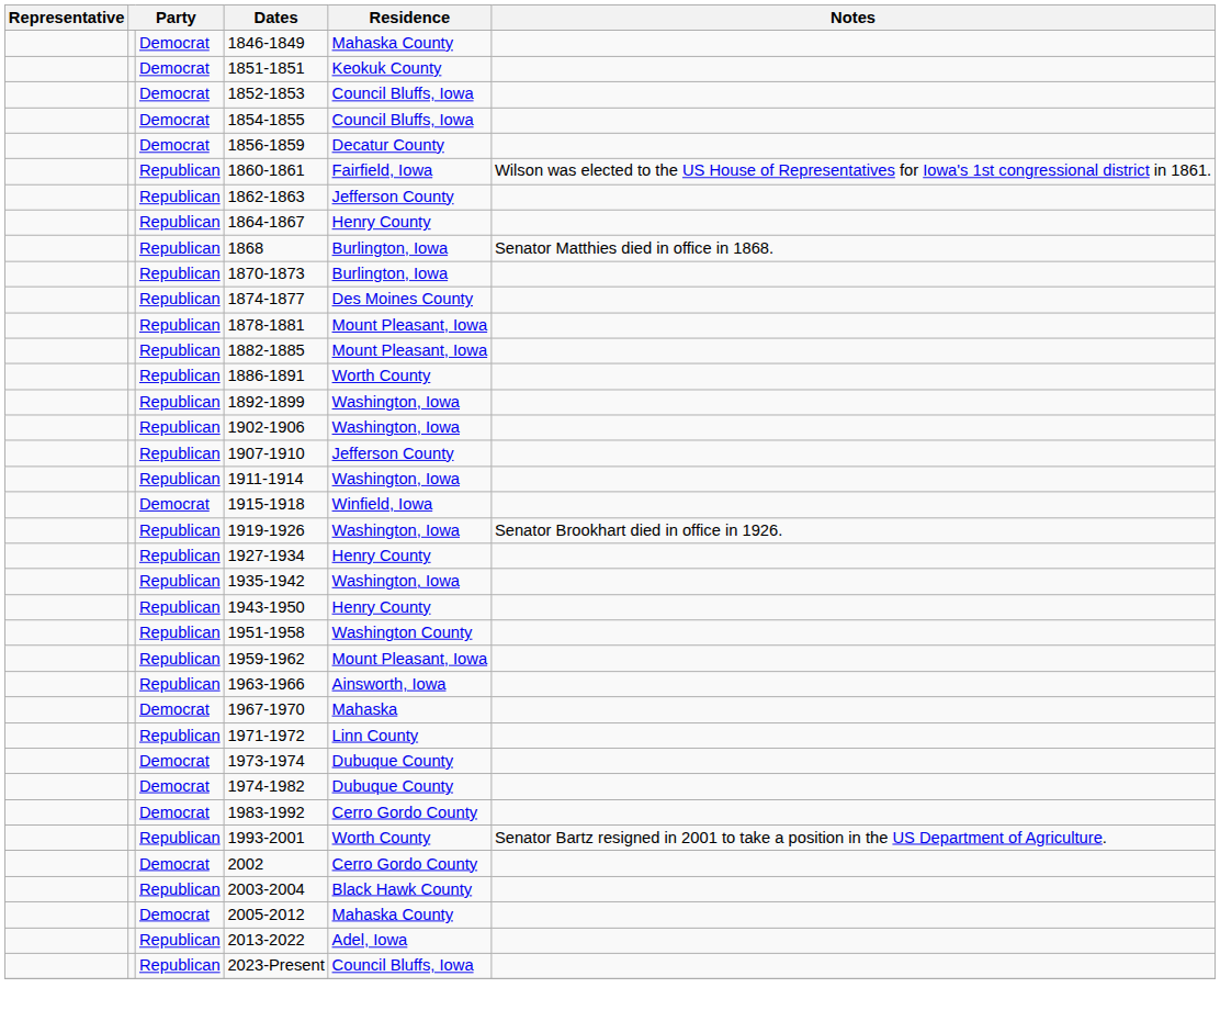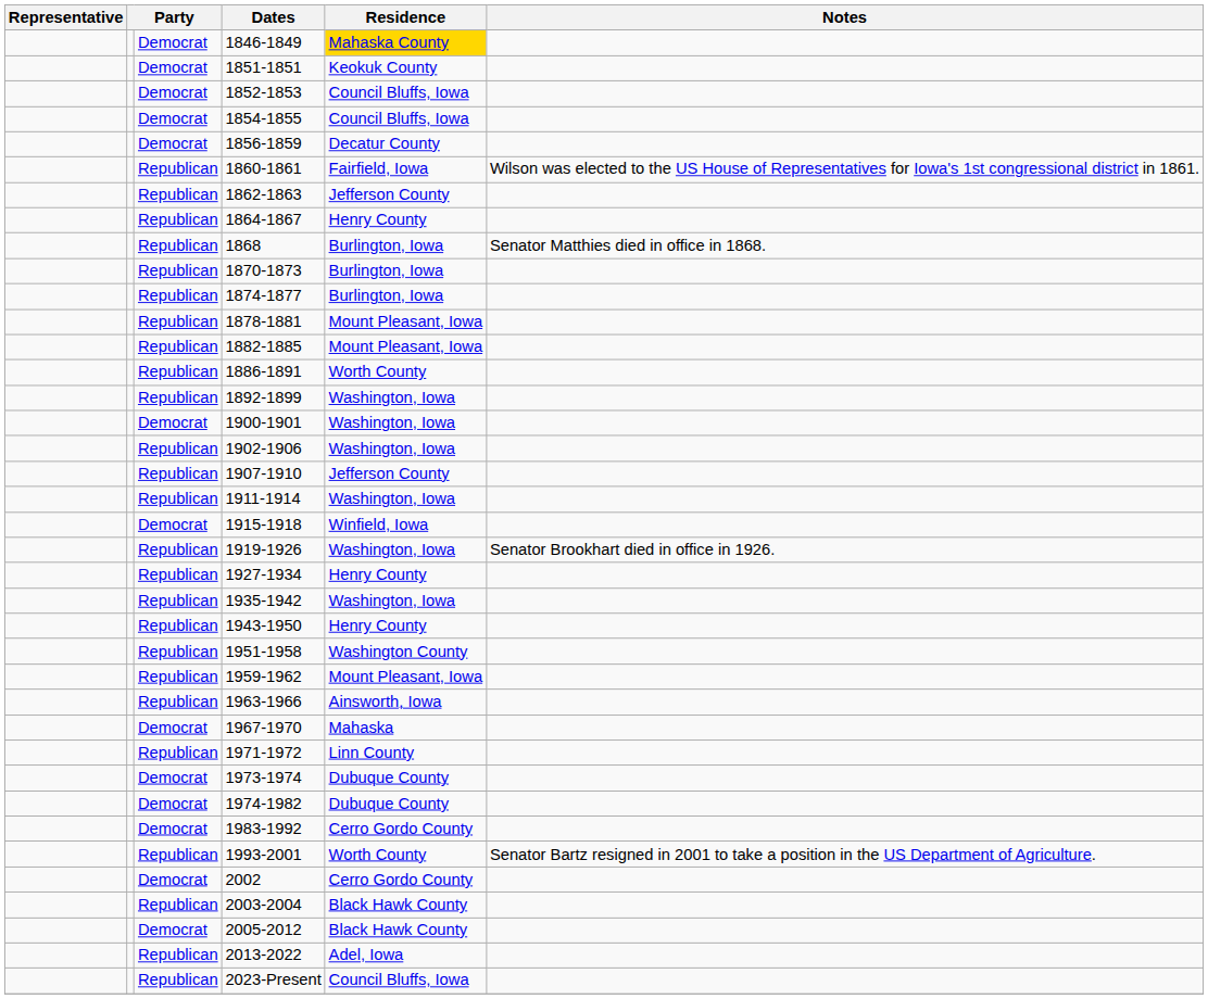 <table class="sortable wikitable">
 <tr valign=bottom>
 <th>Representative</th>
 <th colspan="2">Party</th>
 <th>Dates</th>
 <th>Residence</th>
 <th>Notes</th>
 </tr>
 <tr>
 <td></td>
 <td bgcolor=></td>
 <td><a href='#'>Democrat</a></td>
 <td>1846-1849</td>
-<td><a href='#'>Mahaska County</a></td>
+<td style="background: gold;"><a href='#'>Mahaska County</a></td>
 <td></td>
 </tr>
 <tr>
 <td></td>
 <td bgcolor=></td>
 <td><a href='#'>Democrat</a></td>
 <td>1851-1851</td>
 <td><a href='#'>Keokuk County</a></td>
 <td></td>
 </tr>
 <tr>
 <td></td>
 <td bgcolor=></td>
 <td><a href='#'>Democrat</a></td>
 <td>1852-1853</td>
 <td><a href='#'>Council Bluffs, Iowa</a></td>
 <td></td>
 </tr>
 <tr>
 <td></td>
 <td bgcolor=></td>
 <td><a href='#'>Democrat</a></td>
 <td>1854-1855</td>
 <td><a href='#'>Council Bluffs, Iowa</a></td>
 <td></td>
 </tr>
 <tr>
 <td></td>
 <td bgcolor=></td>
 <td><a href='#'>Democrat</a></td>
 <td>1856-1859</td>
 <td><a href='#'>Decatur County</a></td>
 <td></td>
 </tr>
 <tr>
 <td></td>
 <td bgcolor=></td>
 <td><a href='#'>Republican</a></td>
 <td>1860-1861</td>
 <td><a href='#'>Fairfield, Iowa</a></td>
 <td>Wilson was elected to the <a href='#'>US House of Representatives</a> for <a href='#'>Iowa's 1st congressional district</a> in 1861.</td>
 </tr>
 <tr>
 <td></td>
 <td bgcolor=></td>
 <td><a href='#'>Republican</a></td>
 <td>1862-1863</td>
 <td><a href='#'>Jefferson County</a></td>
 <td></td>
 </tr>
 <tr>
 <td></td>
 <td bgcolor=></td>
 <td><a href='#'>Republican</a></td>
 <td>1864-1867</td>
 <td><a href='#'>Henry County</a></td>
 <td></td>
 </tr>
 <tr>
 <td></td>
 <td bgcolor=></td>
 <td><a href='#'>Republican</a></td>
 <td>1868</td>
 <td><a href='#'>Burlington, Iowa</a></td>
 <td>Senator Matthies died in office in 1868.</td>
 </tr>
 <tr>
 <td></td>
 <td bgcolor=></td>
 <td><a href='#'>Republican</a></td>
 <td>1870-1873</td>
 <td><a href='#'>Burlington, Iowa</a></td>
 <td></td>
 </tr>
 <tr>
 <td></td>
 <td bgcolor=></td>
 <td><a href='#'>Republican</a></td>
 <td>1874-1877</td>
-<td><a href='#'>Des Moines County</a></td>
+<td><a href='#'>Burlington, Iowa</a></td>
 <td></td>
 </tr>
 <tr>
 <td></td>
 <td bgcolor=></td>
 <td><a href='#'>Republican</a></td>
 <td>1878-1881</td>
 <td><a href='#'>Mount Pleasant, Iowa</a></td>
 <td></td>
 </tr>
 <tr>
 <td></td>
 <td bgcolor=></td>
 <td><a href='#'>Republican</a></td>
 <td>1882-1885</td>
 <td><a href='#'>Mount Pleasant, Iowa</a></td>
 <td></td>
 </tr>
 <tr>
 <td></td>
 <td bgcolor=></td>
 <td><a href='#'>Republican</a></td>
 <td>1886-1891</td>
 <td><a href='#'>Worth County</a></td>
 <td></td>
 </tr>
 <tr>
 <td></td>
 <td bgcolor=></td>
 <td><a href='#'>Republican</a></td>
 <td>1892-1899</td>
+<td><a href='#'>Washington, Iowa</a></td>
+<td></td>
+</tr>
+<tr>
+<td></td>
+<td bgcolor=></td>
+<td><a href='#'>Democrat</a></td>
+<td>1900-1901</td>
 <td><a href='#'>Washington, Iowa</a></td>
 <td></td>
 </tr>
 <tr>
 <td></td>
 <td bgcolor=></td>
 <td><a href='#'>Republican</a></td>
 <td>1902-1906</td>
 <td><a href='#'>Washington, Iowa</a></td>
 <td></td>
 </tr>
 <tr>
 <td></td>
 <td bgcolor=></td>
 <td><a href='#'>Republican</a></td>
 <td>1907-1910</td>
 <td><a href='#'>Jefferson County</a></td>
 <td></td>
 </tr>
 <tr>
 <td></td>
 <td bgcolor=></td>
 <td><a href='#'>Republican</a></td>
 <td>1911-1914</td>
 <td><a href='#'>Washington, Iowa</a></td>
 <td></td>
 </tr>
 <tr>
 <td></td>
 <td bgcolor=></td>
 <td><a href='#'>Democrat</a></td>
 <td>1915-1918</td>
 <td><a href='#'>Winfield, Iowa</a></td>
 <td></td>
 </tr>
 <tr>
 <td></td>
 <td bgcolor=></td>
 <td><a href='#'>Republican</a></td>
 <td>1919-1926</td>
 <td><a href='#'>Washington, Iowa</a></td>
 <td>Senator Brookhart died in office in 1926.</td>
 </tr>
 <tr>
 <td></td>
 <td bgcolor=></td>
 <td><a href='#'>Republican</a></td>
 <td>1927-1934</td>
 <td><a href='#'>Henry County</a></td>
 <td></td>
 </tr>
 <tr>
 <td></td>
 <td bgcolor=></td>
 <td><a href='#'>Republican</a></td>
 <td>1935-1942</td>
 <td><a href='#'>Washington, Iowa</a></td>
 <td></td>
 </tr>
 <tr>
 <td></td>
 <td bgcolor=></td>
 <td><a href='#'>Republican</a></td>
 <td>1943-1950</td>
 <td><a href='#'>Henry County</a></td>
 <td></td>
 </tr>
 <tr>
 <td></td>
 <td bgcolor=></td>
 <td><a href='#'>Republican</a></td>
 <td>1951-1958</td>
 <td><a href='#'>Washington County</a></td>
 <td></td>
 </tr>
 <tr>
 <td></td>
 <td bgcolor=></td>
 <td><a href='#'>Republican</a></td>
 <td>1959-1962</td>
 <td><a href='#'>Mount Pleasant, Iowa</a></td>
 <td></td>
 </tr>
 <tr>
 <td></td>
 <td bgcolor=></td>
 <td><a href='#'>Republican</a></td>
 <td>1963-1966</td>
 <td><a href='#'>Ainsworth, Iowa</a></td>
 <td></td>
 </tr>
 <tr>
 <td></td>
 <td bgcolor=></td>
 <td><a href='#'>Democrat</a></td>
 <td>1967-1970</td>
 <td><a href='#'>Mahaska</a></td>
 <td></td>
 </tr>
 <tr>
 <td></td>
 <td bgcolor=></td>
 <td><a href='#'>Republican</a></td>
 <td>1971-1972</td>
 <td><a href='#'>Linn County</a></td>
 <td></td>
 </tr>
 <tr>
 <td></td>
 <td bgcolor=></td>
 <td><a href='#'>Democrat</a></td>
 <td>1973-1974</td>
 <td><a href='#'>Dubuque County</a></td>
 <td></td>
 </tr>
 <tr>
 <td></td>
 <td bgcolor=></td>
 <td><a href='#'>Democrat</a></td>
 <td>1974-1982</td>
 <td><a href='#'>Dubuque County</a></td>
 <td></td>
 </tr>
 <tr>
 <td></td>
 <td bgcolor=></td>
 <td><a href='#'>Democrat</a></td>
 <td>1983-1992</td>
 <td><a href='#'>Cerro Gordo County</a></td>
 <td></td>
 </tr>
 <tr>
 <td></td>
 <td bgcolor=></td>
 <td><a href='#'>Republican</a></td>
 <td>1993-2001</td>
 <td><a href='#'>Worth County</a></td>
 <td>Senator Bartz resigned in 2001 to take a position in the <a href='#'>US Department of Agriculture</a>.</td>
 </tr>
 <tr>
 <td></td>
 <td bgcolor=></td>
 <td><a href='#'>Democrat</a></td>
 <td>2002</td>
 <td><a href='#'>Cerro Gordo County</a></td>
 <td></td>
 </tr>
 <tr>
 <td></td>
 <td bgcolor=></td>
 <td><a href='#'>Republican</a></td>
 <td>2003-2004</td>
 <td><a href='#'>Black Hawk County</a></td>
 <td></td>
 </tr>
 <tr>
 <td></td>
 <td bgcolor=></td>
 <td><a href='#'>Democrat</a></td>
 <td>2005-2012</td>
-<td><a href='#'>Mahaska County</a></td>
+<td><a href='#'>Black Hawk County</a></td>
 <td></td>
 </tr>
 <tr>
 <td></td>
 <td bgcolor=></td>
 <td><a href='#'>Republican</a></td>
 <td>2013-2022</td>
 <td><a href='#'>Adel, Iowa</a></td>
 <td></td>
 </tr>
 <tr>
 <td></td>
 <td bgcolor=></td>
 <td><a href='#'>Republican</a></td>
 <td>2023-Present</td>
 <td><a href='#'>Council Bluffs, Iowa</a></td>
 <td></td>
 </tr>
 <tr>
 </tr>
 </table>
